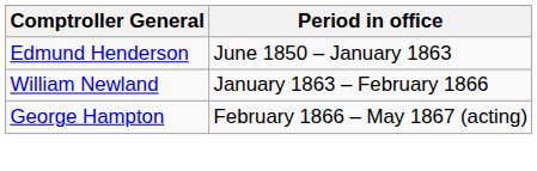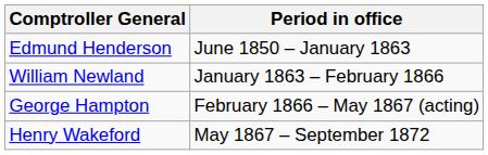 <table class="wikitable">
 <tr>
 <th>Comptroller General</th>
 <th>Period in office</th>
 </tr>
 <tr>
 <td><a href='#'>Edmund Henderson</a></td>
 <td>June 1850 – January 1863</td>
 </tr>
 <tr>
 <td><a href='#'>William Newland</a></td>
 <td>January 1863 – February 1866</td>
 </tr>
 <tr>
 <td><a href='#'>George Hampton</a></td>
 <td>February 1866 – May 1867 (acting)</td>
 </tr>
+<tr>
+<td><a href='#'>Henry Wakeford</a></td>
+<td>May 1867 – September 1872</td>
+</tr>
 </table>
